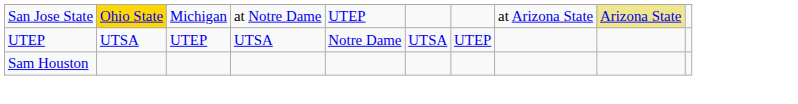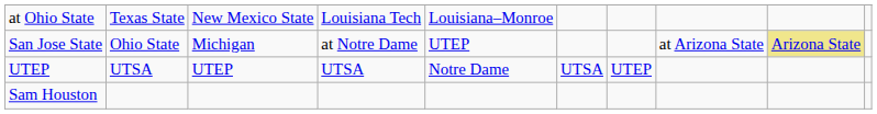 <table class="wikitable">
 <tr>
 </tr>
 <tr>
+<td>at <a href='#'>Ohio State</a></td>
+<td><a href='#'>Texas State</a></td>
+<td><a href='#'>New Mexico State</a></td>
+<td><a href='#'>Louisiana Tech</a></td>
+<td><a href='#'>Louisiana–Monroe</a></td>
+<td></td>
+<td></td>
+<td></td>
+<td></td>
+<td></td>
+</tr>
+<tr>
 <td><a href='#'>San Jose State</a></td>
-<td style="background: gold;"><a href='#'>Ohio State</a></td>
+<td><a href='#'>Ohio State</a></td>
 <td><a href='#'>Michigan</a></td>
 <td>at <a href='#'>Notre Dame</a></td>
 <td><a href='#'>UTEP</a></td>
 <td></td>
 <td></td>
 <td>at <a href='#'>Arizona State</a></td>
 <td style="background: khaki;"><a href='#'>Arizona State</a></td>
 <td></td>
 </tr>
 <tr>
 <td><a href='#'>UTEP</a></td>
 <td><a href='#'>UTSA</a></td>
 <td><a href='#'>UTEP</a></td>
 <td><a href='#'>UTSA</a></td>
 <td><a href='#'>Notre Dame</a></td>
 <td><a href='#'>UTSA</a></td>
 <td><a href='#'>UTEP</a></td>
 <td></td>
 <td></td>
 <td></td>
 </tr>
 <tr>
 <td><a href='#'>Sam Houston</a></td>
 <td></td>
 <td></td>
 <td></td>
 <td></td>
 <td></td>
 <td></td>
 <td></td>
 <td></td>
 </tr>
 </table>
